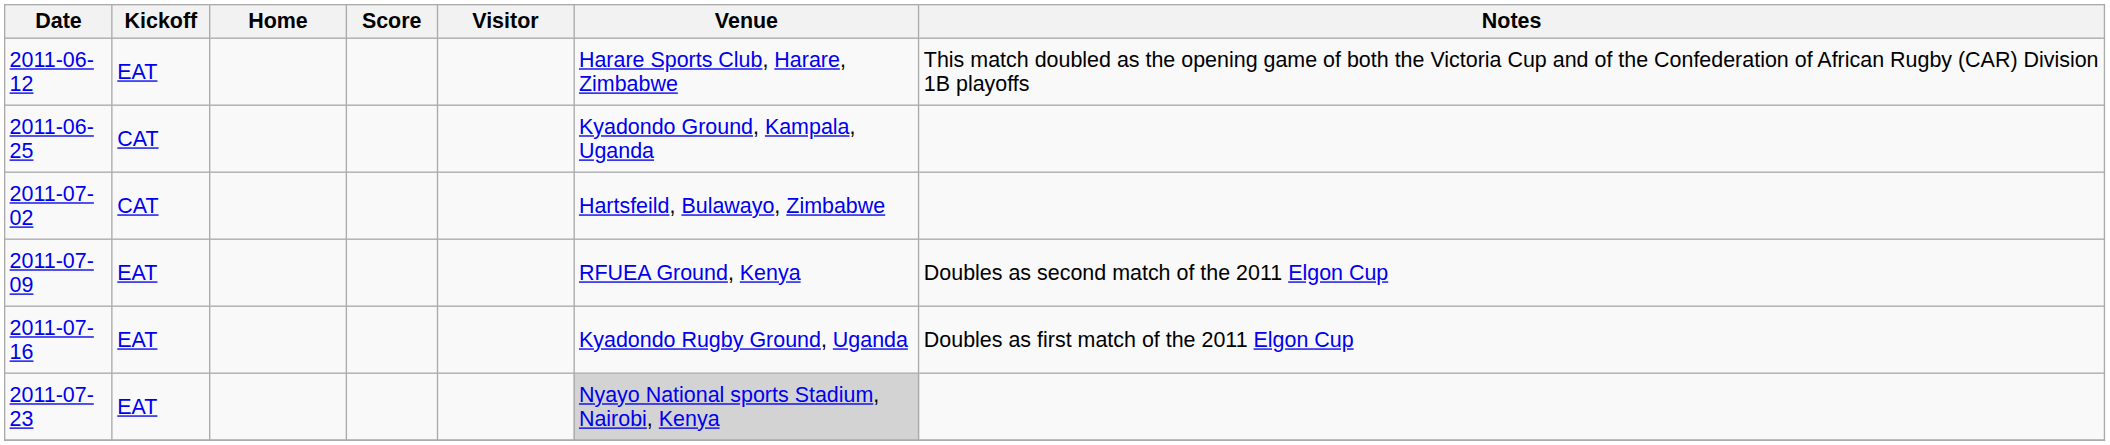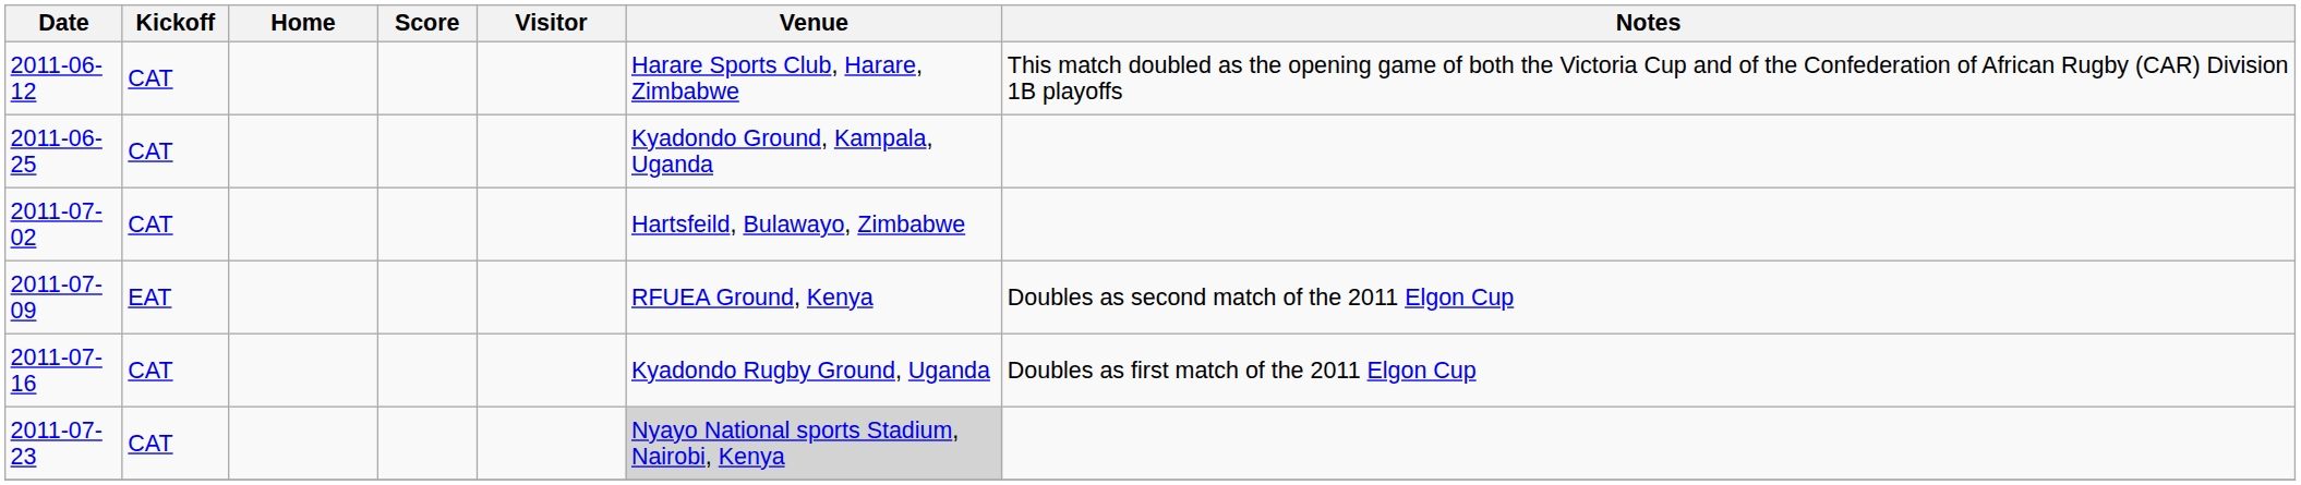 <table class="wikitable sortable">
 <tr>
 <th width="73">Date</th>
 <th width="65">Kickoff</th>
 <th width="95">Home</th>
 <th width="60">Score</th>
 <th width="95">Visitor</th>
 <th width="250">Venue</th>
 <th>Notes</th>
 </tr>
 <tr style="height: 50px;">
 <td><a href='#'>2011-06-12</a></td>
-<td><a href='#'>EAT</a></td>
+<td><a href='#'>CAT</a></td>
 <td></td>
 <td></td>
 <td align="right"></td>
 <td><a href='#'>Harare Sports Club</a>, <a href='#'>Harare</a>, <a href='#'>Zimbabwe</a></td>
 <td>This match doubled as the opening game of both the Victoria Cup and of the Confederation of African Rugby (CAR) Division 1B playoffs</td>
 </tr>
 <tr style="height: 50px;">
 <td><a href='#'>2011-06-25</a></td>
 <td><a href='#'>CAT</a></td>
 <td></td>
 <td></td>
 <td align="right"></td>
 <td><a href='#'>Kyadondo Ground</a>, <a href='#'>Kampala</a>, <a href='#'>Uganda</a></td>
 <td></td>
 </tr>
 <tr style="height: 50px;">
 <td><a href='#'>2011-07-02</a></td>
 <td><a href='#'>CAT</a></td>
 <td></td>
 <td></td>
 <td align="right"></td>
 <td><a href='#'>Hartsfeild</a>, <a href='#'>Bulawayo</a>, <a href='#'>Zimbabwe</a></td>
 <td></td>
 </tr>
 <tr style="height: 50px;">
 <td><a href='#'>2011-07-09</a></td>
 <td><a href='#'>EAT</a></td>
 <td></td>
 <td></td>
 <td align="right"></td>
 <td><a href='#'>RFUEA Ground</a>, <a href='#'>Kenya</a></td>
 <td>Doubles as second match of the 2011 <a href='#'>Elgon Cup</a></td>
 </tr>
 <tr style="height: 50px;">
 <td><a href='#'>2011-07-16</a></td>
-<td><a href='#'>EAT</a></td>
+<td><a href='#'>CAT</a></td>
 <td></td>
 <td></td>
 <td align="right"></td>
 <td><a href='#'>Kyadondo Rugby Ground</a>, <a href='#'>Uganda</a></td>
 <td>Doubles as first match of the 2011 <a href='#'>Elgon Cup</a></td>
 </tr>
 <tr style="height: 50px;">
 <td><a href='#'>2011-07-23</a></td>
-<td><a href='#'>EAT</a></td>
+<td><a href='#'>CAT</a></td>
 <td></td>
 <td></td>
 <td align="right"></td>
 <td style="background: lightgrey;"><a href='#'>Nyayo National sports Stadium</a>, <a href='#'>Nairobi</a>, <a href='#'>Kenya</a></td>
 <td></td>
 </tr>
 <tr>
 </tr>
 </table>
